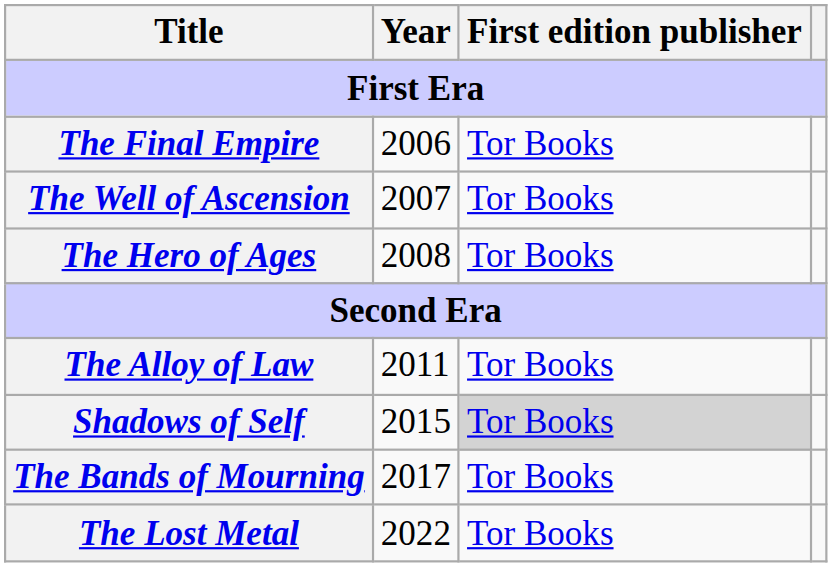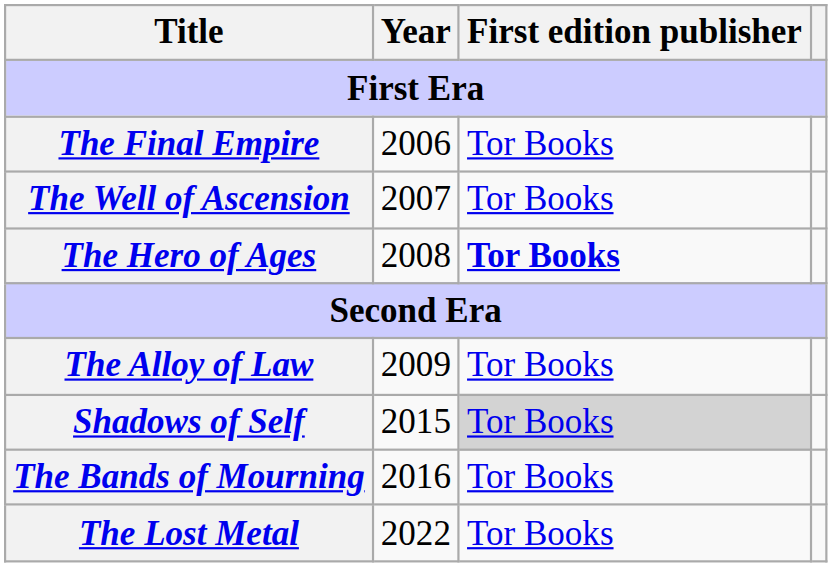 <table class="wikitable sortable plainrowheaders">
 <tr>
 <th scope="col">Title</th>
 <th scope="col">Year</th>
 <th scope="col">First edition publisher</th>
 <th scope="col"></th>
 </tr>
 <tr>
 <th colspan="5" style="background-color: #ccccff;">First Era</th>
 </tr>
 <tr>
 <th scope="row"><em><a href='#'>The Final Empire</a></em></th>
 <td>2006</td>
 <td><a href='#'>Tor Books</a></td>
 <td align="center"></td>
 </tr>
 <tr>
 <th scope="row"><em><a href='#'>The Well of Ascension</a></em></th>
 <td>2007</td>
 <td><a href='#'>Tor Books</a></td>
 <td align="center"></td>
 </tr>
 <tr>
 <th scope="row"><em><a href='#'>The Hero of Ages</a></em></th>
 <td>2008</td>
-<td><a href='#'>Tor Books</a></td>
+<td><strong><a href='#'>Tor Books</a></strong></td>
 <td align="center"></td>
 </tr>
 <tr>
 <th colspan="5" style="background-color: #ccccff;">Second Era</th>
 </tr>
 <tr>
 <th scope="row"><em><a href='#'>The Alloy of Law</a></em></th>
-<td>2011</td>
+<td>2009</td>
 <td><a href='#'>Tor Books</a></td>
 <td align="center"></td>
 </tr>
 <tr>
 <th scope="row"><em><a href='#'>Shadows of Self</a></em></th>
 <td>2015</td>
 <td style="background: lightgrey;"><a href='#'>Tor Books</a></td>
 <td align="center"></td>
 </tr>
 <tr>
 <th scope="row"><em><a href='#'>The Bands of Mourning</a></em></th>
-<td>2017</td>
+<td>2016</td>
 <td><a href='#'>Tor Books</a></td>
 <td align="center"></td>
 </tr>
 <tr>
 <th scope="row"><em><a href='#'>The Lost Metal</a></em></th>
 <td>2022</td>
 <td><a href='#'>Tor Books</a></td>
 <td align="center"></td>
 </tr>
 </table>
